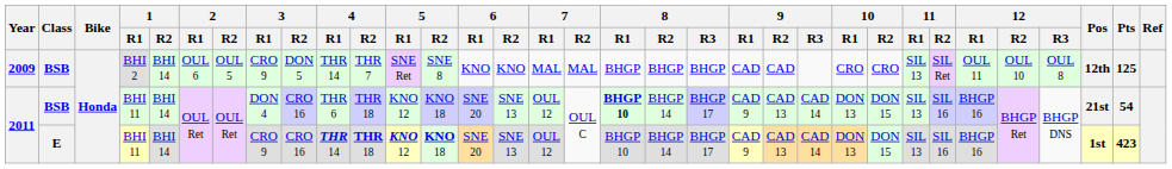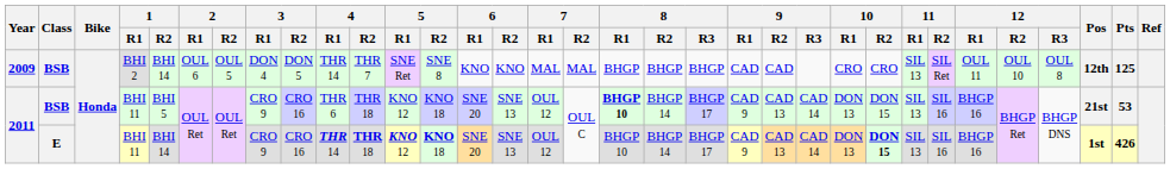 <table class="wikitable" style="text-align:center; font-size:90%">
 <tr>
 <th valign="middle" rowspan=2>Year</th>
 <th valign="middle" rowspan=2>Class</th>
 <th valign="middle" rowspan=2>Bike</th>
 <th colspan=2>1</th>
 <th colspan=2>2</th>
 <th colspan=2>3</th>
 <th colspan=2>4</th>
 <th colspan=2>5</th>
 <th colspan=2>6</th>
 <th colspan=2>7</th>
 <th colspan=3>8</th>
 <th colspan=3>9</th>
 <th colspan=2>10</th>
 <th colspan=2>11</th>
 <th colspan=3>12</th>
 <th rowspan=2>Pos</th>
 <th rowspan=2>Pts</th>
 <th rowspan=2>Ref</th>
 </tr>
 <tr>
 <th>R1</th>
 <th>R2</th>
 <th>R1</th>
 <th>R2</th>
 <th>R1</th>
 <th>R2</th>
 <th>R1</th>
 <th>R2</th>
 <th>R1</th>
 <th>R2</th>
 <th>R1</th>
 <th>R2</th>
 <th>R1</th>
 <th>R2</th>
 <th>R1</th>
 <th>R2</th>
 <th>R3</th>
 <th>R1</th>
 <th>R2</th>
 <th>R3</th>
 <th>R1</th>
 <th>R2</th>
 <th>R1</th>
 <th>R2</th>
 <th>R1</th>
 <th>R2</th>
 <th>R3</th>
 </tr>
 <tr>
 <th><a href='#'>2009</a></th>
 <th><a href='#'>BSB</a></th>
 <th rowspan=3><a href='#'>Honda</a></th>
 <td style="background:#DFDFDF;"><a href='#'>BHI</a><br><small>2</small></td>
 <td style="background:#DFFFDF;"><a href='#'>BHI</a><br><small>14</small></td>
 <td style="background:#DFFFDF;"><a href='#'>OUL</a><br><small>6</small></td>
 <td style="background:#DFFFDF;"><a href='#'>OUL</a><br><small>5</small></td>
-<td style="background:#DFFFDF;"><a href='#'>CRO</a><br><small>9</small></td>
+<td style="background:#DFFFDF;"><a href='#'>DON</a><br><small>4</small></td>
 <td style="background:#DFFFDF;"><a href='#'>DON</a><br><small>5</small></td>
 <td style="background:#DFFFDF;"><a href='#'>THR</a><br><small>14</small></td>
 <td style="background:#DFFFDF;"><a href='#'>THR</a><br><small>7</small></td>
 <td style="background:#EFCFFF;"><a href='#'>SNE</a><br><small>Ret</small></td>
 <td style="background:#DFFFDF;"><a href='#'>SNE</a><br><small>8</small></td>
 <td><a href='#'>KNO</a></td>
 <td><a href='#'>KNO</a></td>
 <td><a href='#'>MAL</a></td>
 <td><a href='#'>MAL</a></td>
 <td><a href='#'>BHGP</a></td>
 <td><a href='#'>BHGP</a></td>
 <td><a href='#'>BHGP</a></td>
 <td><a href='#'>CAD</a></td>
 <td><a href='#'>CAD</a></td>
 <td></td>
 <td><a href='#'>CRO</a></td>
 <td><a href='#'>CRO</a></td>
 <td style="background:#DFFFDF;"><a href='#'>SIL</a><br><small>13</small></td>
 <td style="background:#EFCFFF;"><a href='#'>SIL</a><br><small>Ret</small></td>
 <td style="background:#DFFFDF;"><a href='#'>OUL</a><br><small>11</small></td>
 <td style="background:#DFFFDF;"><a href='#'>OUL</a><br><small>10</small></td>
 <td style="background:#DFFFDF;"><a href='#'>OUL</a><br><small>8</small></td>
 <th>12th</th>
 <th>125</th>
 <th></th>
 </tr>
 <tr>
 <th rowspan=2><a href='#'>2011</a></th>
 <th><a href='#'>BSB</a></th>
 <td style="background:#DFFFDF;"><a href='#'>BHI</a><br><small>11</small></td>
-<td style="background:#DFFFDF;"><a href='#'>BHI</a><br><small>14</small></td>
+<td style="background:#DFFFDF;"><a href='#'>BHI</a><br><small>5</small></td>
 <td rowspan=2 style="background:#efcfff;"><a href='#'>OUL</a><br><small>Ret</small></td>
 <td rowspan=2 style="background:#efcfff;"><a href='#'>OUL</a><br><small>Ret</small></td>
-<td style="background:#DFFFDF;"><a href='#'>DON</a><br><small>4</small></td>
+<td style="background:#DFFFDF;"><a href='#'>CRO</a><br><small>9</small></td>
 <td style="background:#CFCFFF;"><a href='#'>CRO</a><br><small>16</small></td>
 <td style="background:#DFFFDF;"><a href='#'>THR</a><br><small>6</small></td>
 <td style="background:#CFCFFF;"><a href='#'>THR</a><br><small>18</small></td>
 <td style="background:#DFFFDF;"><a href='#'>KNO</a><br><small>12</small></td>
 <td style="background:#CFCFFF;"><a href='#'>KNO</a><br><small>18</small></td>
 <td style="background:#CFCFFF;"><a href='#'>SNE</a><br><small>20</small></td>
 <td style="background:#DFFFDF;"><a href='#'>SNE</a><br><small>13</small></td>
 <td style="background:#DFFFDF;"><a href='#'>OUL</a><br><small>12</small></td>
 <td rowspan=2><a href='#'>OUL</a><br><small>C</small></td>
 <td style="background:#DFFFDF;"><strong><a href='#'>BHGP</a><br><small>10</small></strong></td>
 <td style="background:#DFFFDF;"><a href='#'>BHGP</a><br><small>14</small></td>
 <td style="background:#CFCFFF;"><a href='#'>BHGP</a><br><small>17</small></td>
 <td style="background:#DFFFDF;"><a href='#'>CAD</a><br><small>9</small></td>
 <td style="background:#DFFFDF;"><a href='#'>CAD</a><br><small>13</small></td>
 <td style="background:#DFFFDF;"><a href='#'>CAD</a><br><small>14</small></td>
 <td style="background:#DFFFDF;"><a href='#'>DON</a><br><small>13</small></td>
 <td style="background:#DFFFDF;"><a href='#'>DON</a><br><small>15</small></td>
 <td style="background:#DFFFDF;"><a href='#'>SIL</a><br><small>13</small></td>
 <td style="background:#CFCFFF;"><a href='#'>SIL</a><br><small>16</small></td>
 <td style="background:#CFCFFF;"><a href='#'>BHGP</a><br><small>16</small></td>
 <td rowspan=2 style="background:#efcfff;"><a href='#'>BHGP</a><br><small>Ret</small></td>
 <td rowspan=2><a href='#'>BHGP</a><br><small>DNS</small></td>
 <th>21st</th>
-<th>54</th>
+<th>53</th>
 <th rowspan=2></th>
 </tr>
 <tr>
 <th><strong><span>E</span></strong></th>
 <td style="background:#FFFFBF;"><a href='#'>BHI</a><br><small>11</small></td>
 <td style="background:#DFDFDF;"><a href='#'>BHI</a><br><small>14</small></td>
 <td style="background:#DFDFDF;"><a href='#'>CRO</a><br><small>9</small></td>
 <td style="background:#DFDFDF;"><a href='#'>CRO</a><br><small>16</small></td>
 <td style="background:#DFDFDF;"><strong><em><a href='#'>THR</a></em></strong><br><small>14</small></td>
 <td style="background:#DFDFDF;"><strong><a href='#'>THR</a></strong><br><small>18</small></td>
 <td style="background:#FFFFBF;"><strong><em><a href='#'>KNO</a></em></strong><br><small>12</small></td>
 <td style="background:#DFFFDF;"><strong><a href='#'>KNO</a></strong><br><small>18</small></td>
 <td style="background:#FFDF9F;"><a href='#'>SNE</a><br><small>20</small></td>
 <td style="background:#DFDFDF;"><a href='#'>SNE</a><br><small>13</small></td>
 <td style="background:#DFDFDF;"><a href='#'>OUL</a><br><small>12</small></td>
 <td style="background:#DFDFDF;"><a href='#'>BHGP</a><br><small>10</small></td>
 <td style="background:#DFDFDF;"><a href='#'>BHGP</a><br><small>14</small></td>
 <td style="background:#DFDFDF;"><a href='#'>BHGP</a><br><small>17</small></td>
 <td style="background:#FFFFBF;"><a href='#'>CAD</a><br><small>9</small></td>
 <td style="background:#FFDF9F;"><a href='#'>CAD</a><br><small>13</small></td>
 <td style="background:#FFDF9F;"><a href='#'>CAD</a><br><small>14</small></td>
 <td style="background:#FFDF9F;"><a href='#'>DON</a><br><small>13</small></td>
-<td style="background:#DFFFDF;"><a href='#'>DON</a><br><small>15</small></td>
+<td style="background:#DFFFDF;"><strong><a href='#'>DON</a><br><small>15</small></strong></td>
 <td style="background:#DFDFDF;"><a href='#'>SIL</a><br><small>13</small></td>
 <td style="background:#DFDFDF;"><a href='#'>SIL</a><br><small>16</small></td>
 <td style="background:#DFDFDF;"><a href='#'>BHGP</a><br><small>16</small></td>
 <td style="background:#FFFFBF;"><strong>1st</strong></td>
-<td style="background:#FFFFBF;"><strong>423</strong></td>
+<td style="background:#FFFFBF;"><strong>426</strong></td>
 </tr>
 </table>
